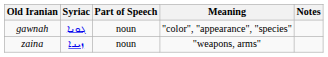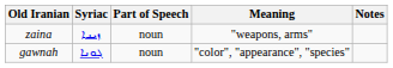 <table class="wikitable">
 <tr>
 <th colspan="1">Old Iranian</th>
 <th colspan="1">Syriac</th>
 <th>Part of Speech</th>
 <th colspan="1">Meaning</th>
 <th>Notes</th>
 </tr>
+<tr style="text-align: center;">
+<td><em>zaina</em></td>
+<td><a href='#'>ܙܝܢܐ</a></td>
+<td>noun</td>
+<td>"weapons, arms"</td>
+<td></td>
+</tr>
 <tr style="text-align:center;">
 <td><em>gawnah</em></td>
 <td><a href='#'>ܓܘܢܐ</a></td>
 <td>noun</td>
 <td>"color", "appearance", "species"</td>
 <td></td>
 </tr>
-<tr style="text-align: center;">
-<td><em>zaina</em></td>
-<td><a href='#'>ܙܝܢܐ</a></td>
-<td>noun</td>
-<td>"weapons, arms"</td>
-<td></td>
-</tr>
 </table>
